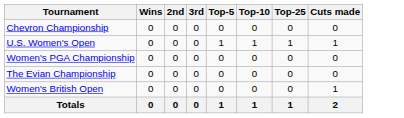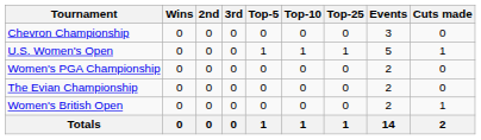 <table class=wikitable style=text-align:center>
 <tr>
 <th>Tournament</th>
 <th>Wins</th>
 <th>2nd</th>
 <th>3rd</th>
 <th>Top-5</th>
 <th>Top-10</th>
 <th>Top-25</th>
+<th>Events</th>
 <th>Cuts made</th>
 </tr>
 <tr>
 <td align=left><a href='#'>Chevron Championship</a></td>
 <td>0</td>
 <td>0</td>
 <td>0</td>
 <td>0</td>
 <td>0</td>
 <td>0</td>
+<td>3</td>
 <td>0</td>
 </tr>
 <tr>
 <td align=left><a href='#'>U.S. Women's Open</a></td>
 <td>0</td>
 <td>0</td>
 <td>0</td>
 <td>1</td>
 <td>1</td>
 <td>1</td>
+<td>5</td>
 <td>1</td>
 </tr>
 <tr>
 <td align=left><a href='#'>Women's PGA Championship</a></td>
 <td>0</td>
 <td>0</td>
 <td>0</td>
 <td>0</td>
 <td>0</td>
 <td>0</td>
+<td>2</td>
 <td>0</td>
 </tr>
 <tr>
 <td align=left><a href='#'>The Evian Championship</a></td>
 <td>0</td>
 <td>0</td>
 <td>0</td>
 <td>0</td>
 <td>0</td>
 <td>0</td>
+<td>2</td>
 <td>0</td>
 </tr>
 <tr>
 <td align=left><a href='#'>Women's British Open</a></td>
 <td>0</td>
 <td>0</td>
 <td>0</td>
 <td>0</td>
 <td>0</td>
 <td>0</td>
+<td>2</td>
 <td>1</td>
 </tr>
 <tr>
 <th>Totals</th>
 <th>0</th>
 <th>0</th>
 <th>0</th>
 <th>1</th>
 <th>1</th>
 <th>1</th>
+<th>14</th>
 <th>2</th>
 </tr>
 </table>
